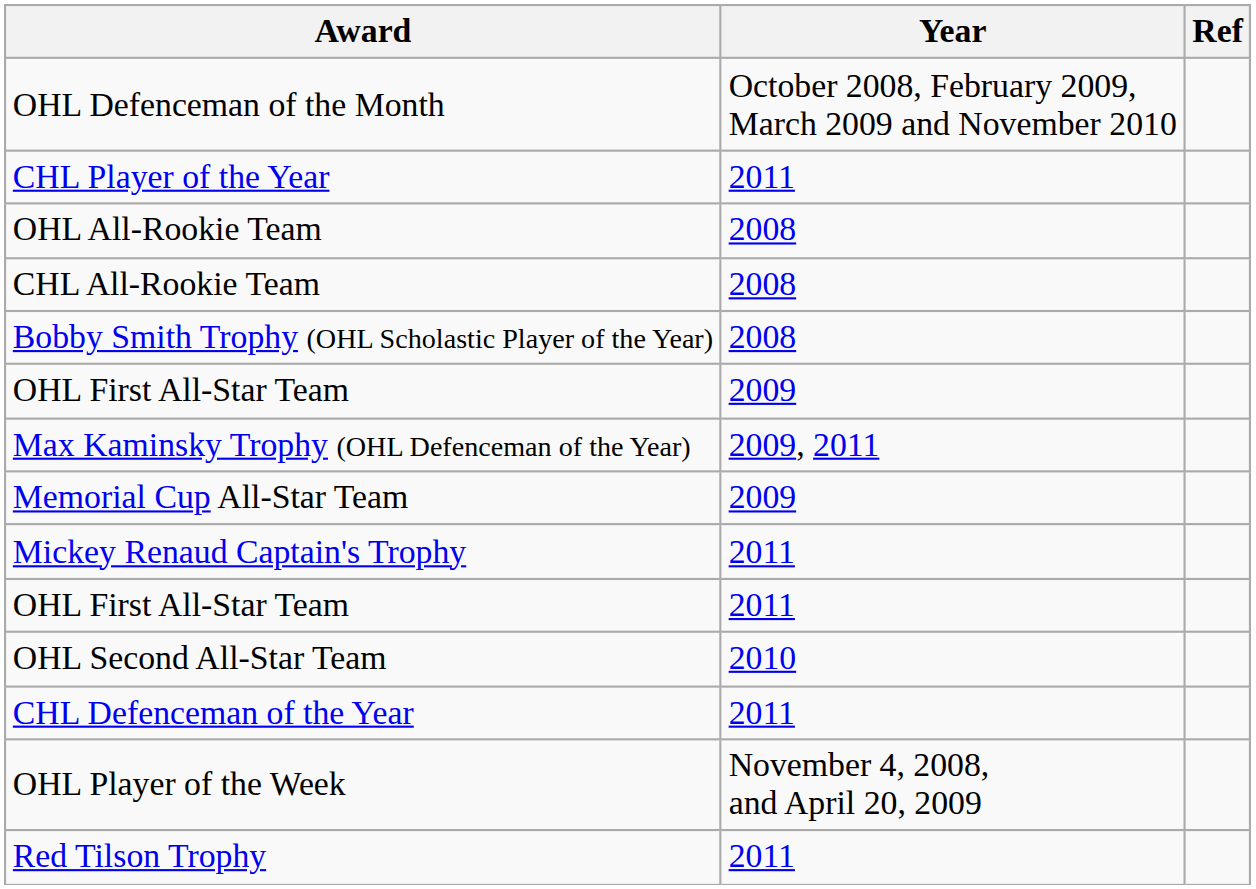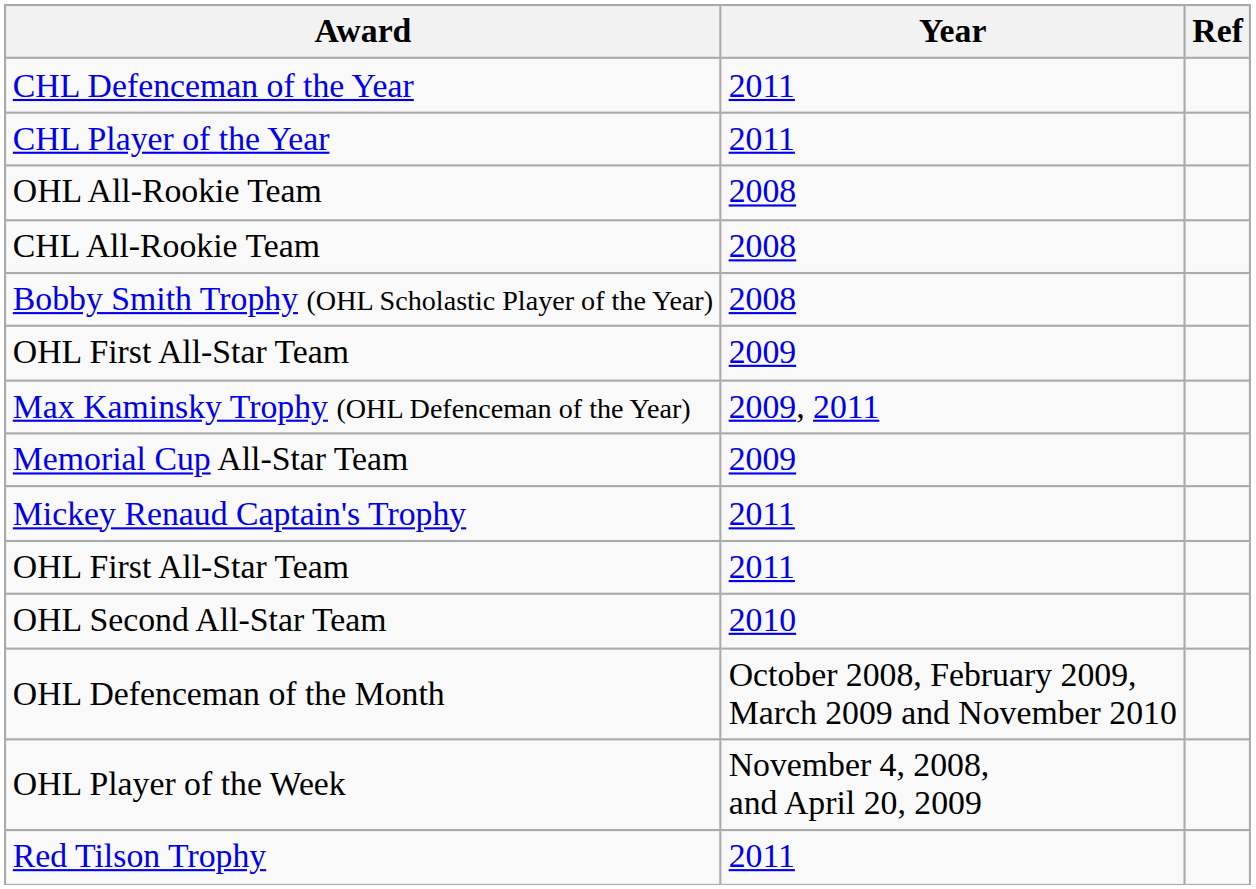 <table class="wikitable">
 <tr>
 <th>Award</th>
 <th>Year</th>
 <th>Ref</th>
 </tr>
 <tr>
-<td>OHL Defenceman of the Month</td>
-<td>October 2008, February 2009, <br> March 2009 and November 2010</td>
+<td><a href='#'>CHL Defenceman of the Year</a></td>
+<td><a href='#'>2011</a></td>
 <td></td>
 </tr>
 <tr>
 <td><a href='#'>CHL Player of the Year</a></td>
 <td><a href='#'>2011</a></td>
 <td></td>
 </tr>
 <tr>
 <td>OHL All-Rookie Team</td>
 <td><a href='#'>2008</a></td>
 <td></td>
 </tr>
 <tr>
 <td>CHL All-Rookie Team</td>
 <td><a href='#'>2008</a></td>
 <td></td>
 </tr>
 <tr>
 <td><a href='#'>Bobby Smith Trophy</a> <small>(OHL Scholastic Player of the Year)</small></td>
 <td><a href='#'>2008</a></td>
 <td></td>
 </tr>
 <tr>
 <td>OHL First All-Star Team</td>
 <td><a href='#'>2009</a></td>
 <td></td>
 </tr>
 <tr>
 <td><a href='#'>Max Kaminsky Trophy</a> <small>(OHL Defenceman of the Year)</small></td>
 <td><a href='#'>2009</a>, <a href='#'>2011</a></td>
 <td></td>
 </tr>
 <tr>
 <td><a href='#'>Memorial Cup</a> All-Star Team</td>
 <td><a href='#'>2009</a></td>
 <td></td>
 </tr>
 <tr>
 <td><a href='#'>Mickey Renaud Captain's Trophy</a></td>
 <td><a href='#'>2011</a></td>
 <td></td>
 </tr>
 <tr>
 <td>OHL First All-Star Team</td>
 <td><a href='#'>2011</a></td>
 <td></td>
 </tr>
 <tr>
 <td>OHL Second All-Star Team</td>
 <td><a href='#'>2010</a></td>
 <td></td>
 </tr>
 <tr>
-<td><a href='#'>CHL Defenceman of the Year</a></td>
-<td><a href='#'>2011</a></td>
+<td>OHL Defenceman of the Month</td>
+<td>October 2008, February 2009, <br> March 2009 and November 2010</td>
 <td></td>
 </tr>
 <tr>
 <td>OHL Player of the Week</td>
 <td>November 4, 2008, <br> and April 20, 2009</td>
 <td></td>
 </tr>
 <tr>
 <td><a href='#'>Red Tilson Trophy</a></td>
 <td><a href='#'>2011</a></td>
 <td></td>
 </tr>
 </table>
